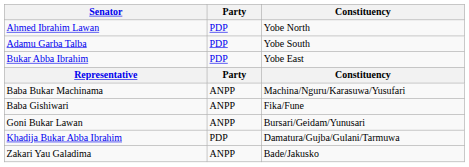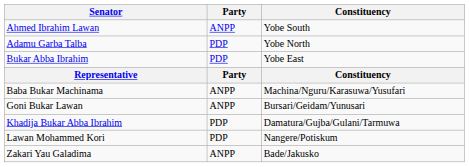 <table class="wikitable">
 <tr>
 <th style="width:20em;"><a href='#'>Senator</a></th>
 <th style="width:5em;">Party</th>
 <th style="width:20em;">Constituency</th>
 </tr>
 <tr>
 <td><a href='#'>Ahmed Ibrahim Lawan</a></td>
-<td><a href='#'>PDP</a></td>
-<td>Yobe North</td>
+<td><a href='#'>ANPP</a></td>
+<td>Yobe South</td>
 </tr>
 <tr>
 <td><a href='#'>Adamu Garba Talba</a></td>
 <td><a href='#'>PDP</a></td>
-<td>Yobe South</td>
+<td>Yobe North</td>
 </tr>
 <tr>
 <td><a href='#'>Bukar Abba Ibrahim</a></td>
 <td><a href='#'>PDP</a></td>
 <td>Yobe East</td>
 </tr>
 <tr>
 <th><a href='#'>Representative</a></th>
 <th>Party</th>
 <th>Constituency</th>
 </tr>
 <tr>
 <td>Baba Bukar Machinama</td>
 <td>ANPP</td>
 <td>Machina/Nguru/Karasuwa/Yusufari</td>
 </tr>
 <tr>
-<td>Baba Gishiwari</td>
-<td>ANPP</td>
-<td>Fika/Fune</td>
-</tr>
-<tr>
 <td>Goni Bukar Lawan</td>
 <td>ANPP</td>
 <td>Bursari/Geidam/Yunusari</td>
 </tr>
 <tr>
 <td><a href='#'>Khadija Bukar Abba Ibrahim</a></td>
 <td>PDP</td>
 <td>Damatura/Gujba/Gulani/Tarmuwa</td>
 </tr>
 <tr>
+<td>Lawan Mohammed Kori</td>
+<td>PDP</td>
+<td>Nangere/Potiskum</td>
+</tr>
+<tr>
 <td>Zakari Yau Galadima</td>
 <td>ANPP</td>
 <td>Bade/Jakusko</td>
 </tr>
 </table>
